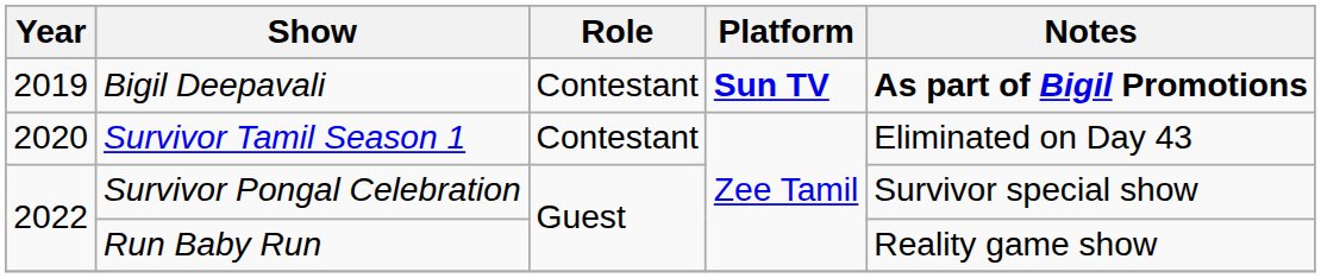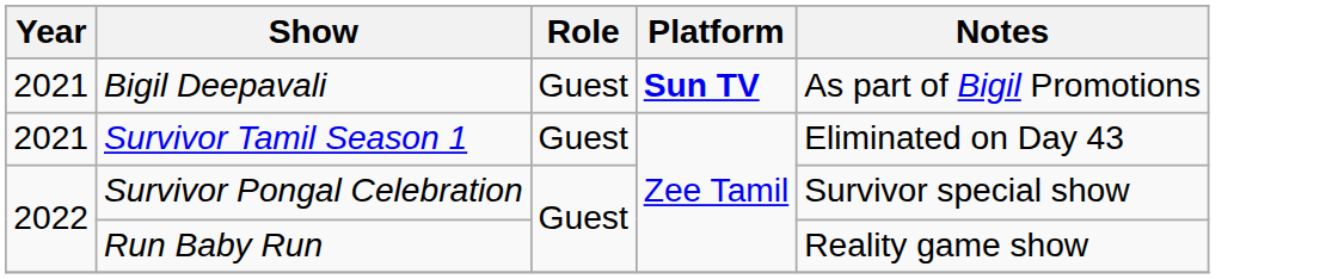 <table Class ="wikitable sortable">
 <tr>
 <th>Year</th>
 <th>Show</th>
 <th>Role</th>
 <th>Platform</th>
 <th>Notes</th>
 </tr>
 <tr>
-<td>2019</td>
+<td>2021</td>
 <td><em>Bigil Deepavali</em></td>
-<td>Contestant</td>
+<td>Guest</td>
 <td><strong><a href='#'>Sun TV</a></strong></td>
-<td><strong>As part of <em><a href='#'>Bigil</a></em> Promotions</strong></td>
+<td>As part of <em><a href='#'>Bigil</a></em> Promotions</td>
 </tr>
 <tr>
-<td>2020</td>
+<td>2021</td>
 <td><em><a href='#'>Survivor Tamil Season 1</a></em></td>
-<td>Contestant</td>
+<td>Guest</td>
 <td rowspan="3"><a href='#'>Zee Tamil</a></td>
 <td>Eliminated on Day 43</td>
 </tr>
 <tr>
 <td rowspan="2">2022</td>
 <td><em>Survivor Pongal Celebration</em></td>
 <td rowspan="2">Guest</td>
 <td>Survivor special show</td>
 </tr>
 <tr>
 <td><em>Run Baby Run</em></td>
 <td>Reality game show</td>
 </tr>
 <tr>
 </tr>
 </table>
